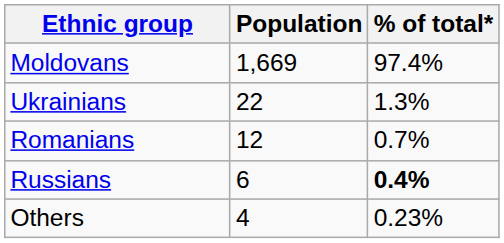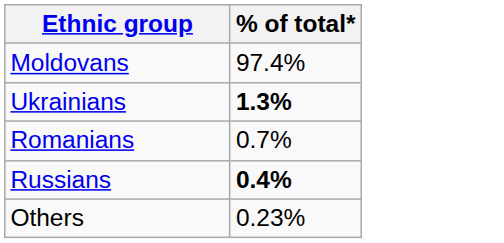 <table class="wikitable sortable">
 <tr>
 <th style="width:140px;"><a href='#'>Ethnic group</a></th>
-<th>Population</th>
 <th>% of total*</th>
 </tr>
 <tr>
 <td><a href='#'>Moldovans</a></td>
-<td>1,669</td>
 <td>97.4%</td>
 </tr>
 <tr>
 <td><a href='#'>Ukrainians</a></td>
-<td>22</td>
-<td>1.3%</td>
+<td><strong>1.3%</strong></td>
 </tr>
 <tr>
 <td><a href='#'>Romanians</a></td>
-<td>12</td>
 <td>0.7%</td>
 </tr>
 <tr>
 <td><a href='#'>Russians</a></td>
-<td>6</td>
 <td><strong>0.4%</strong></td>
 </tr>
 <tr>
 <td>Others</td>
-<td>4</td>
 <td>0.23%</td>
 </tr>
 </table>
